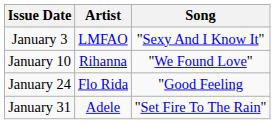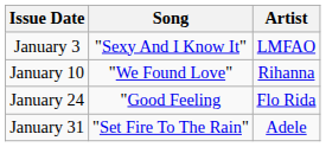 <table class="wikitable" style="text-align: center;">
 <tr>
 <th>Issue Date</th>
+<th>Song</th>
 <th>Artist</th>
-<th>Song</th>
 </tr>
 <tr>
 <td>January 3</td>
+<td>"<a href='#'>Sexy And I Know It</a>"</td>
 <td><a href='#'>LMFAO</a></td>
-<td>"<a href='#'>Sexy And I Know It</a>"</td>
 </tr>
 <tr>
 <td>January 10</td>
+<td>"<a href='#'>We Found Love</a>"</td>
 <td><a href='#'>Rihanna</a></td>
-<td>"<a href='#'>We Found Love</a>"</td>
 </tr>
 <tr>
 <td>January 24</td>
+<td>"<a href='#'>Good Feeling</a></td>
 <td><a href='#'>Flo Rida</a></td>
-<td>"<a href='#'>Good Feeling</a></td>
 </tr>
 <tr>
 <td>January 31</td>
+<td>"<a href='#'>Set Fire To The Rain</a>"</td>
 <td><a href='#'>Adele</a></td>
-<td>"<a href='#'>Set Fire To The Rain</a>"</td>
 </tr>
 </table>
